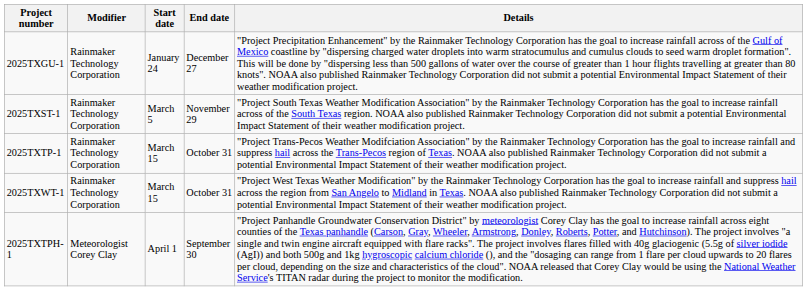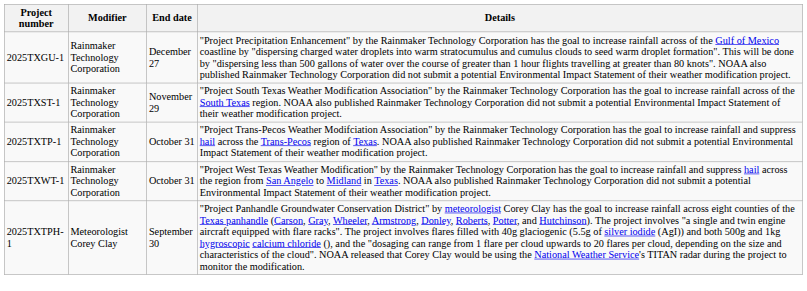 <table class="wikitable sortable">
 <tr>
 <th scope="col">Project number</th>
 <th scope="col">Modifier</th>
-<th scope="col">Start date</th>
 <th scope="col">End date</th>
 <th scope="col">Details</th>
 </tr>
 <tr>
 <td>2025TXGU-1</td>
 <td>Rainmaker Technology Corporation</td>
-<td>January 24</td>
 <td>December 27</td>
 <td>"Project Precipitation Enhancement" by the Rainmaker Technology Corporation has the goal to increase rainfall across  of the <a href='#'>Gulf of Mexico</a> coastline by "dispersing charged water droplets into warm stratocumulus and cumulus clouds to seed warm droplet formation". This will be done by "dispersing less than 500 gallons of water over the course of greater than 1 hour flights travelling at greater than 80 knots". NOAA also published Rainmaker Technology Corporation did not submit a potential Environmental Impact Statement of their weather modification project.</td>
 </tr>
 <tr>
 <td>2025TXST-1</td>
 <td>Rainmaker Technology Corporation</td>
-<td>March 5</td>
 <td>November 29</td>
 <td>"Project South Texas Weather Modification Association" by the Rainmaker Technology Corporation has the goal to increase rainfall across  of the <a href='#'>South Texas</a> region. NOAA also published Rainmaker Technology Corporation did not submit a potential Environmental Impact Statement of their weather modification project.</td>
 </tr>
 <tr>
 <td>2025TXTP-1</td>
 <td>Rainmaker Technology Corporation</td>
-<td>March 15</td>
 <td>October 31</td>
 <td>"Project Trans-Pecos Weather Modifciation  Association" by the Rainmaker Technology Corporation has the goal to increase rainfall and suppress <a href='#'>hail</a> across the <a href='#'>Trans-Pecos</a> region of <a href='#'>Texas</a>. NOAA also published Rainmaker Technology Corporation did not submit a potential Environmental Impact Statement of their weather modification project.</td>
 </tr>
 <tr>
 <td>2025TXWT-1</td>
 <td>Rainmaker Technology Corporation</td>
-<td>March 15</td>
 <td>October 31</td>
 <td>"Project West Texas Weather Modification" by the Rainmaker Technology Corporation has the goal to increase rainfall and suppress <a href='#'>hail</a> across the region from <a href='#'>San Angelo</a> to <a href='#'>Midland</a> in <a href='#'>Texas</a>. NOAA also published Rainmaker Technology Corporation did not submit a potential Environmental Impact Statement of their weather modification project.</td>
 </tr>
 <tr>
 <td>2025TXTPH-1</td>
 <td>Meteorologist Corey Clay</td>
-<td>April 1</td>
 <td>September 30</td>
 <td>"Project Panhandle Groundwater Conservation District" by <a href='#'>meteorologist</a> Corey Clay has the goal to increase rainfall across eight counties of the <a href='#'>Texas panhandle</a> (<a href='#'>Carson</a>, <a href='#'>Gray</a>, <a href='#'>Wheeler</a>, <a href='#'>Armstrong</a>, <a href='#'>Donley</a>, <a href='#'>Roberts</a>, <a href='#'>Potter</a>, and <a href='#'>Hutchinson</a>). The project involves "a single and twin engine aircraft equipped with flare racks". The project involves flares filled with 40g glaciogenic (5.5g of <a href='#'>silver iodide</a> (AgI)) and both 500g and 1kg <a href='#'>hygroscopic</a> <a href='#'>calcium chloride</a> (), and the "dosaging can range from 1 flare per cloud upwards to 20 flares per cloud, depending on the size and characteristics of the cloud". NOAA released that Corey Clay would be using the <a href='#'>National Weather Service</a>'s TITAN radar during the project to monitor the modification.</td>
 </tr>
 </table>
